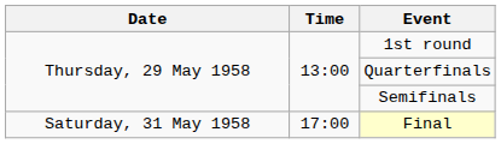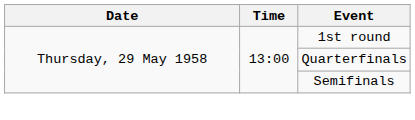 <table class = "wikitable" style="text-align:center;">
 <tr>
 <th width=220>Date</th>
 <th width=50>Time</th>
 <th width=100>Event</th>
 </tr>
 <tr>
 <td rowspan=3>Thursday, 29 May 1958</td>
 <td rowspan=3>13:00</td>
 <td>1st round</td>
 </tr>
 <tr>
 <td>Quarterfinals</td>
 </tr>
 <tr>
 <td>Semifinals</td>
 </tr>
-<tr>
-<td>Saturday, 31 May 1958</td>
-<td>17:00</td>
-<td bgcolor=ffffcc>Final</td>
-</tr>
 </table>
